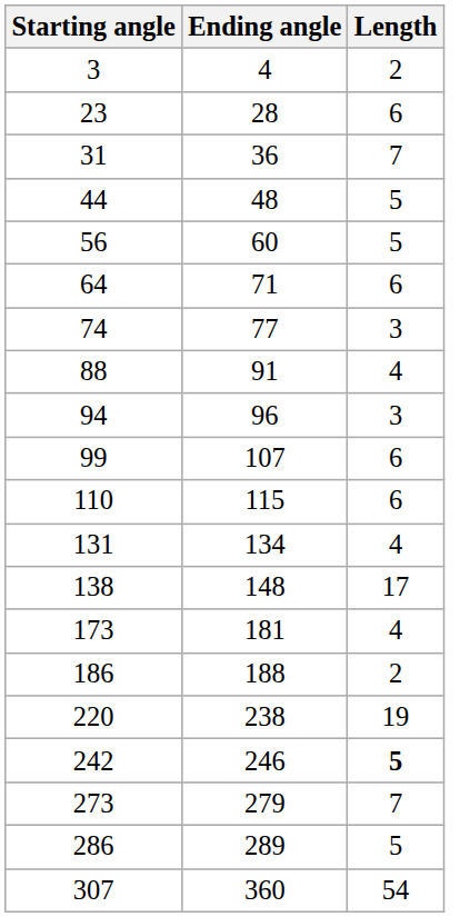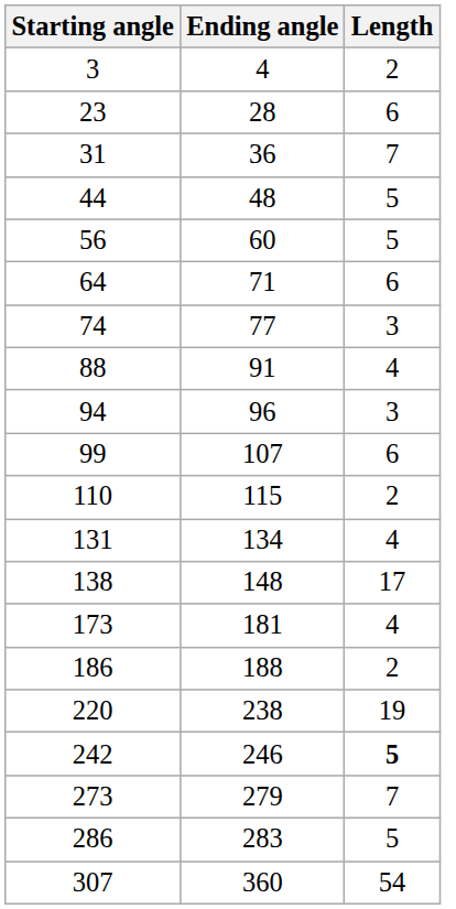 <table class="wikitable" style="text-align:center; background:#FFFFFF; border-width:0;">
 <tr>
 <th>Starting angle</th>
 <th>Ending angle</th>
 <th>Length</th>
 <td rowspan="21" style="text-align:center; background:#FFFFFF; border-width:0;"></td>
 </tr>
 <tr>
 <td>3</td>
 <td>4</td>
 <td>2</td>
 </tr>
 <tr>
 <td>23</td>
 <td>28</td>
 <td>6</td>
 </tr>
 <tr>
 <td>31</td>
 <td>36</td>
 <td>7</td>
 </tr>
 <tr>
 <td>44</td>
 <td>48</td>
 <td>5</td>
 </tr>
 <tr>
 <td>56</td>
 <td>60</td>
 <td>5</td>
 </tr>
 <tr>
 <td>64</td>
 <td>71</td>
 <td>6</td>
 </tr>
 <tr>
 <td>74</td>
 <td>77</td>
 <td>3</td>
 </tr>
 <tr>
 <td>88</td>
 <td>91</td>
 <td>4</td>
 </tr>
 <tr>
 <td>94</td>
 <td>96</td>
 <td>3</td>
 </tr>
 <tr>
 <td>99</td>
 <td>107</td>
 <td>6</td>
 </tr>
 <tr>
 <td>110</td>
 <td>115</td>
-<td>6</td>
+<td>2</td>
 </tr>
 <tr>
 <td>131</td>
 <td>134</td>
 <td>4</td>
 </tr>
 <tr>
 <td>138</td>
 <td>148</td>
 <td>17</td>
 </tr>
 <tr>
 <td>173</td>
 <td>181</td>
 <td>4</td>
 </tr>
 <tr>
 <td>186</td>
 <td>188</td>
 <td>2</td>
 </tr>
 <tr>
 <td>220</td>
 <td>238</td>
 <td>19</td>
 </tr>
 <tr>
 <td>242</td>
 <td>246</td>
 <td><strong>5</strong></td>
 </tr>
 <tr>
 <td>273</td>
 <td>279</td>
 <td>7</td>
 </tr>
 <tr>
 <td>286</td>
-<td>289</td>
+<td>283</td>
 <td>5</td>
 </tr>
 <tr>
 <td>307</td>
 <td>360</td>
 <td>54</td>
 </tr>
 </table>
